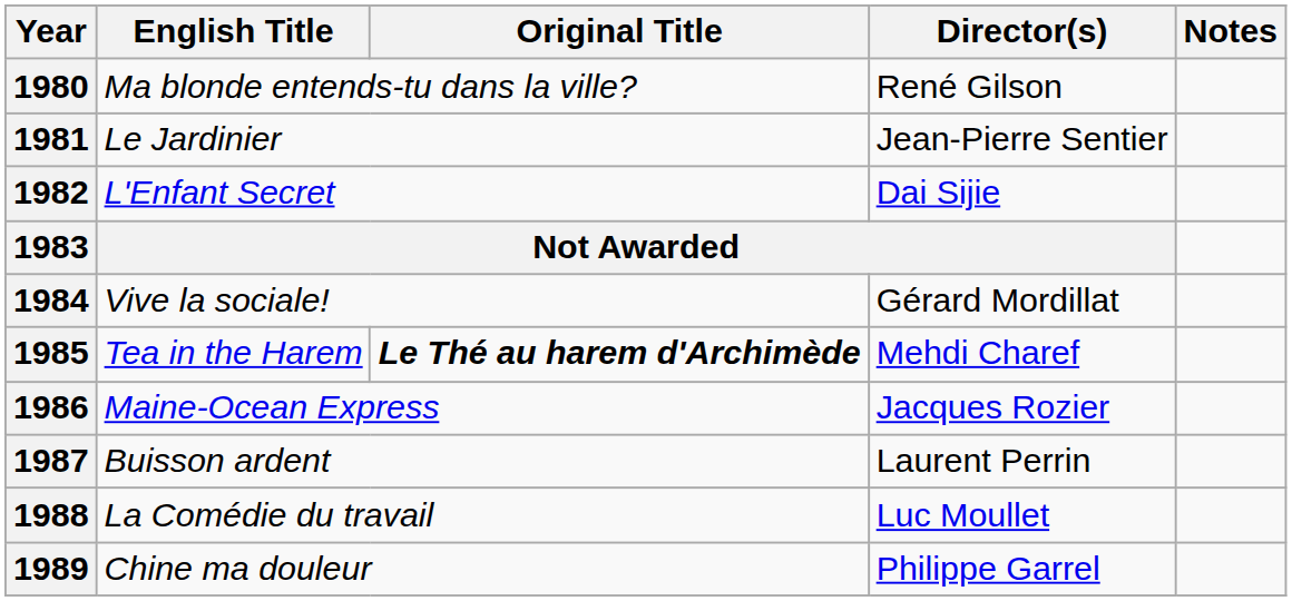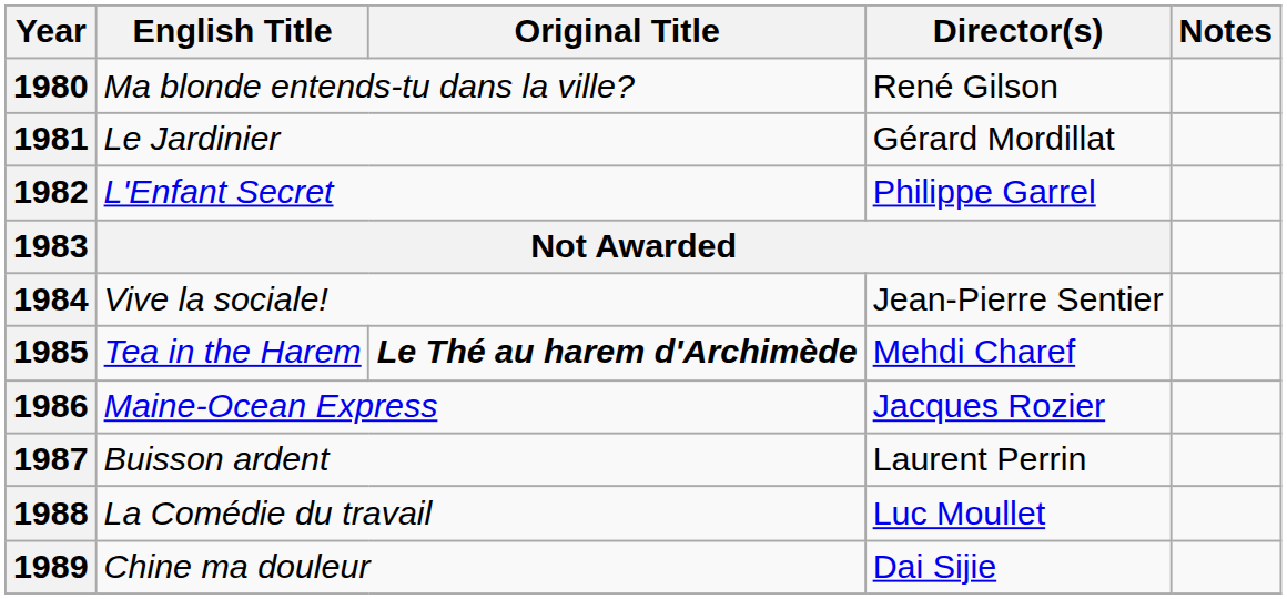 <table class="wikitable">
 <tr>
 <th>Year</th>
 <th>English Title</th>
 <th>Original Title</th>
 <th>Director(s)</th>
 <th>Notes</th>
 </tr>
 <tr>
 <th>1980</th>
 <td colspan="2"><em>Ma blonde entends-tu dans la ville?</em></td>
 <td>René Gilson</td>
 <td></td>
 </tr>
 <tr>
 <th>1981</th>
 <td colspan="2"><em>Le Jardinier</em></td>
-<td>Jean-Pierre Sentier</td>
+<td>Gérard Mordillat</td>
 <td></td>
 </tr>
 <tr>
 <th>1982</th>
 <td colspan="2"><em><a href='#'>L'Enfant Secret</a></em></td>
-<td><a href='#'>Dai Sijie</a></td>
+<td><a href='#'>Philippe Garrel</a></td>
 <td></td>
 </tr>
 <tr>
 <th>1983</th>
 <th colspan="3">Not Awarded</th>
 <td></td>
 </tr>
 <tr>
 <th>1984</th>
 <td colspan="2"><em>Vive la sociale!</em></td>
-<td>Gérard Mordillat</td>
+<td>Jean-Pierre Sentier</td>
 <td></td>
 </tr>
 <tr>
 <th>1985</th>
 <td><em><a href='#'>Tea in the Harem</a></em></td>
 <td><strong><em>Le Thé au harem d'Archimède</em></strong></td>
 <td><a href='#'>Mehdi Charef</a></td>
 <td></td>
 </tr>
 <tr>
 <th>1986</th>
 <td colspan="2"><em><a href='#'>Maine-Ocean Express</a></em></td>
 <td><a href='#'>Jacques Rozier</a></td>
 <td></td>
 </tr>
 <tr>
 <th>1987</th>
 <td colspan="2"><em>Buisson ardent</em></td>
 <td>Laurent Perrin</td>
 <td></td>
 </tr>
 <tr>
 <th>1988</th>
 <td colspan="2"><em>La Comédie du travail</em></td>
 <td><a href='#'>Luc Moullet</a></td>
 <td></td>
 </tr>
 <tr>
 <th>1989</th>
 <td colspan="2"><em>Chine ma douleur</em></td>
-<td><a href='#'>Philippe Garrel</a></td>
+<td><a href='#'>Dai Sijie</a></td>
 <td></td>
 </tr>
 </table>
